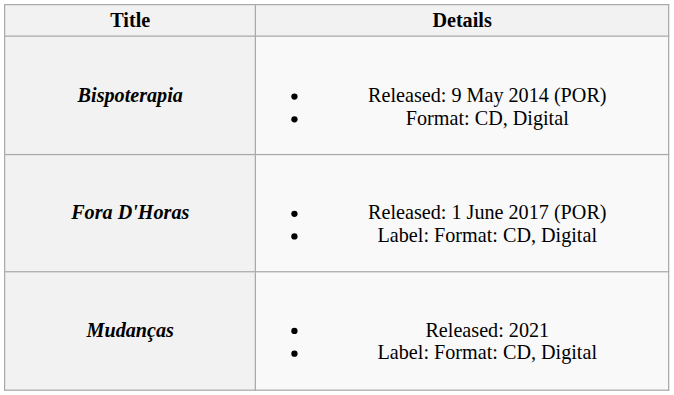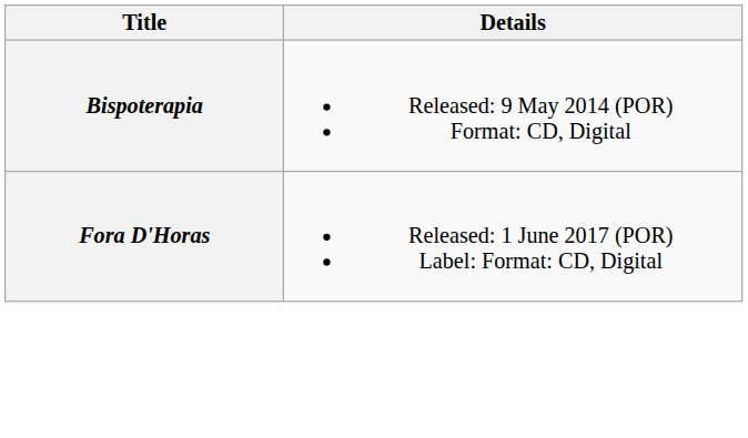 <table class="wikitable plainrowheaders" style="text-align:center;">
 <tr>
 <th scope="col" style="width:12em;">Title</th>
 <th scope="col" style="width:20em;">Details</th>
 </tr>
 <tr>
 <th scope="row"><em>Bispoterapia</em></th>
 <td><br><ul><li>Released: 9 May 2014 <span>(POR)</span></li><li>Format: CD, Digital</li></ul></td>
 </tr>
 <tr>
 <th scope="row"><em>Fora D'Horas</em></th>
 <td><br><ul><li>Released: 1 June 2017 <span>(POR)</span></li><li>Label: Format: CD, Digital</li></ul></td>
 </tr>
-<tr>
-<th scope="row"><em>Mudanças</em></th>
-<td><br><ul><li>Released: 2021</li><li>Label: Format: CD, Digital</li></ul></td>
-</tr>
 </table>
